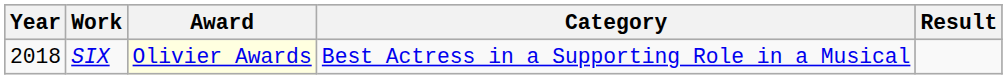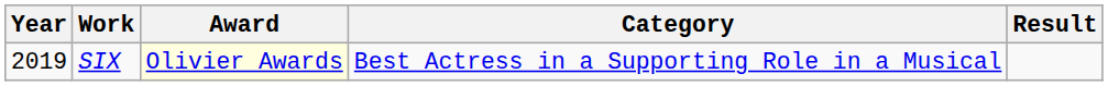 <table class="wikitable sortable">
 <tr>
 <th>Year</th>
 <th>Work</th>
 <th>Award</th>
 <th>Category</th>
 <th>Result</th>
 </tr>
 <tr>
-<td>2018</td>
+<td>2019</td>
 <td><em><a href='#'>SIX</a></em></td>
 <td style="background: lightyellow;"><a href='#'>Olivier Awards</a></td>
 <td><a href='#'>Best Actress in a Supporting Role in a Musical</a></td>
 <td></td>
 </tr>
 </table>
